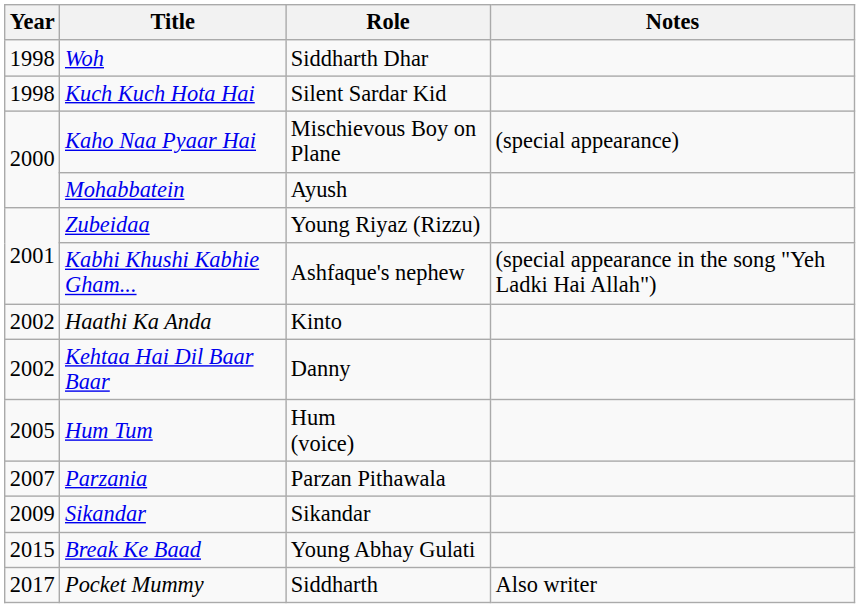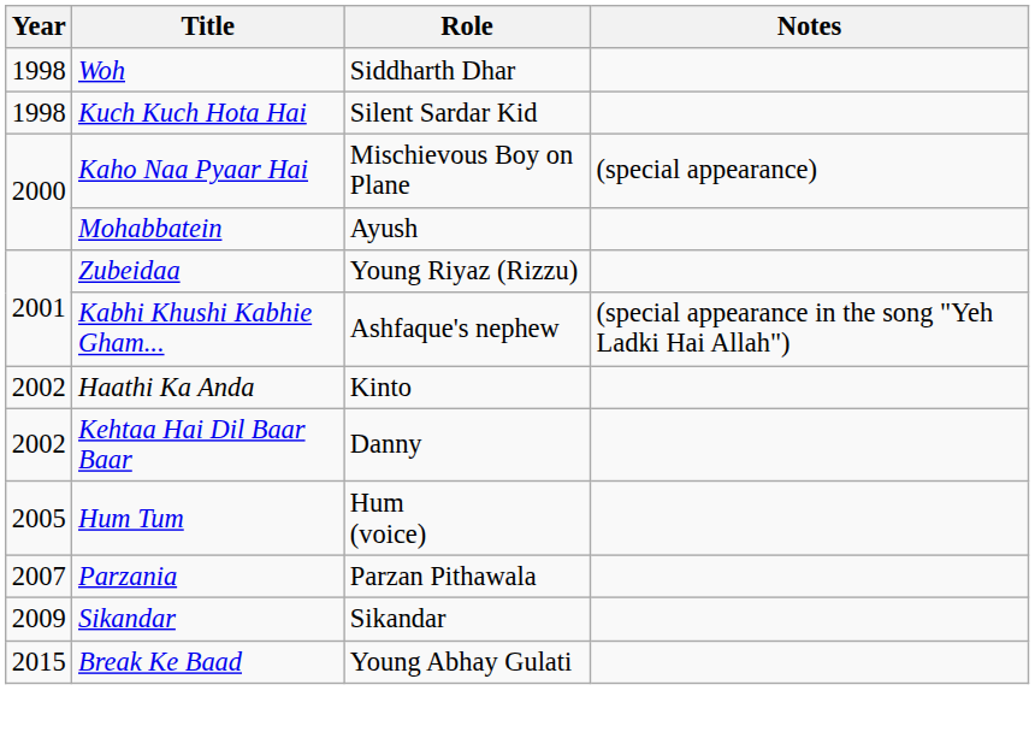 <table class="wikitable sortable plainrowheaders">
 <tr>
 <th>Year</th>
 <th>Title</th>
 <th>Role</th>
 <th>Notes</th>
 </tr>
 <tr>
 <td>1998</td>
 <td><em><a href='#'>Woh</a></em></td>
 <td>Siddharth Dhar</td>
 <td></td>
 </tr>
 <tr>
 <td>1998</td>
 <td><em><a href='#'>Kuch Kuch Hota Hai</a></em></td>
 <td>Silent Sardar Kid</td>
 <td></td>
 </tr>
 <tr>
 <td rowspan="2">2000</td>
 <td><em><a href='#'>Kaho Naa Pyaar Hai</a></em></td>
 <td>Mischievous Boy on Plane</td>
 <td>(special appearance)</td>
 </tr>
 <tr>
 <td><em><a href='#'>Mohabbatein</a></em></td>
 <td>Ayush</td>
 <td></td>
 </tr>
 <tr>
 <td rowspan="2">2001</td>
 <td><em><a href='#'>Zubeidaa</a></em></td>
 <td>Young Riyaz (Rizzu)</td>
 <td></td>
 </tr>
 <tr>
 <td><em><a href='#'>Kabhi Khushi Kabhie Gham...</a></em></td>
 <td>Ashfaque's nephew</td>
 <td>(special appearance in the song "Yeh Ladki Hai Allah")</td>
 </tr>
 <tr>
 <td>2002</td>
 <td><em>Haathi Ka Anda</em></td>
 <td>Kinto</td>
 <td></td>
 </tr>
 <tr>
 <td>2002</td>
 <td><em><a href='#'>Kehtaa Hai Dil Baar Baar</a></em></td>
 <td>Danny</td>
 <td></td>
 </tr>
 <tr>
 <td>2005</td>
 <td><em><a href='#'>Hum Tum</a></em></td>
 <td>Hum<br>(voice)</td>
 <td></td>
 </tr>
 <tr>
 <td>2007</td>
 <td><em><a href='#'>Parzania</a></em></td>
 <td>Parzan Pithawala</td>
 <td></td>
 </tr>
 <tr>
 <td>2009</td>
 <td><em><a href='#'>Sikandar</a></em></td>
 <td>Sikandar</td>
 <td></td>
 </tr>
 <tr>
 <td>2015</td>
 <td><em><a href='#'>Break Ke Baad</a></em></td>
 <td>Young Abhay Gulati</td>
 <td></td>
 </tr>
-<tr>
-<td>2017</td>
-<td><em>Pocket Mummy</em></td>
-<td>Siddharth</td>
-<td>Also writer</td>
-</tr>
 </table>
